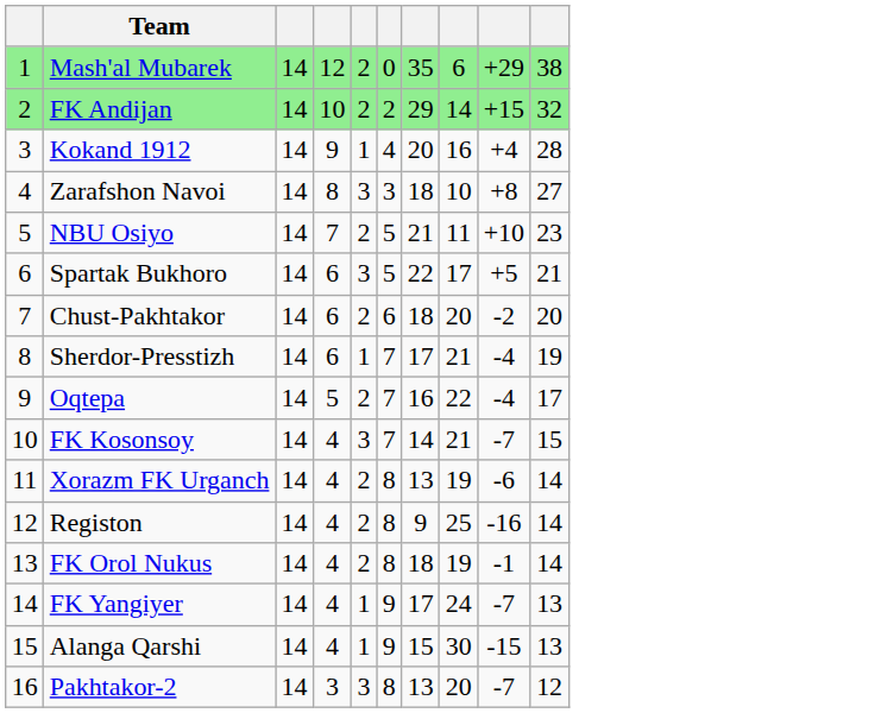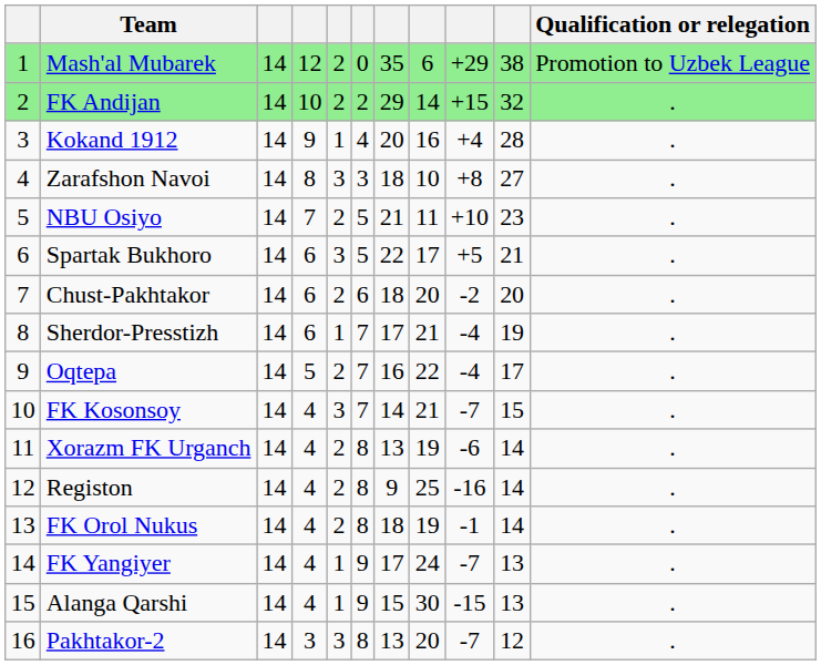 <table class="wikitable sortable" style="text-align:center; font-size:100%;">
 <tr>
 <th></th>
 <th>Team</th>
 <th></th>
 <th></th>
 <th></th>
 <th></th>
 <th></th>
 <th></th>
 <th></th>
 <th></th>
+<th>Qualification or relegation</th>
 </tr>
 <tr align="center" bgcolor="#90EE90">
 <td>1</td>
 <td align="left"><a href='#'>Mash'al Mubarek</a></td>
 <td>14</td>
 <td>12</td>
 <td>2</td>
 <td>0</td>
 <td>35</td>
 <td>6</td>
 <td>+29</td>
 <td>38</td>
+<td>Promotion to <a href='#'>Uzbek League</a></td>
 </tr>
 <tr align="center" bgcolor="#90EE90">
 <td>2</td>
 <td align="left"><a href='#'>FK Andijan</a></td>
 <td>14</td>
 <td>10</td>
 <td>2</td>
 <td>2</td>
 <td>29</td>
 <td>14</td>
 <td>+15</td>
 <td>32</td>
+<td>.</td>
 </tr>
 <tr>
 <td>3</td>
 <td align="left"><a href='#'>Kokand 1912</a></td>
 <td>14</td>
 <td>9</td>
 <td>1</td>
 <td>4</td>
 <td>20</td>
 <td>16</td>
 <td>+4</td>
 <td>28</td>
+<td>.</td>
 </tr>
 <tr>
 <td>4</td>
 <td align="left">Zarafshon Navoi</td>
 <td>14</td>
 <td>8</td>
 <td>3</td>
 <td>3</td>
 <td>18</td>
 <td>10</td>
 <td>+8</td>
 <td>27</td>
+<td>.</td>
 </tr>
 <tr>
 <td>5</td>
 <td align="left"><a href='#'>NBU Osiyo</a></td>
 <td>14</td>
 <td>7</td>
 <td>2</td>
 <td>5</td>
 <td>21</td>
 <td>11</td>
 <td>+10</td>
 <td>23</td>
+<td>.</td>
 </tr>
 <tr>
 <td>6</td>
 <td align="left">Spartak Bukhoro</td>
 <td>14</td>
 <td>6</td>
 <td>3</td>
 <td>5</td>
 <td>22</td>
 <td>17</td>
 <td>+5</td>
 <td>21</td>
+<td>.</td>
 </tr>
 <tr>
 <td>7</td>
 <td align="left">Chust-Pakhtakor</td>
 <td>14</td>
 <td>6</td>
 <td>2</td>
 <td>6</td>
 <td>18</td>
 <td>20</td>
 <td>-2</td>
 <td>20</td>
+<td>.</td>
 </tr>
 <tr>
 <td>8</td>
 <td align="left">Sherdor-Presstizh</td>
 <td>14</td>
 <td>6</td>
 <td>1</td>
 <td>7</td>
 <td>17</td>
 <td>21</td>
 <td>-4</td>
 <td>19</td>
+<td>.</td>
 </tr>
 <tr>
 <td>9</td>
 <td align="left"><a href='#'>Oqtepa</a></td>
 <td>14</td>
 <td>5</td>
 <td>2</td>
 <td>7</td>
 <td>16</td>
 <td>22</td>
 <td>-4</td>
 <td>17</td>
+<td>.</td>
 </tr>
 <tr>
 <td>10</td>
 <td align="left"><a href='#'>FK Kosonsoy</a></td>
 <td>14</td>
 <td>4</td>
 <td>3</td>
 <td>7</td>
 <td>14</td>
 <td>21</td>
 <td>-7</td>
 <td>15</td>
+<td>.</td>
 </tr>
 <tr>
 <td>11</td>
 <td align="left"><a href='#'>Xorazm FK Urganch</a></td>
 <td>14</td>
 <td>4</td>
 <td>2</td>
 <td>8</td>
 <td>13</td>
 <td>19</td>
 <td>-6</td>
 <td>14</td>
+<td>.</td>
 </tr>
 <tr>
 <td>12</td>
 <td align="left">Registon</td>
 <td>14</td>
 <td>4</td>
 <td>2</td>
 <td>8</td>
 <td>9</td>
 <td>25</td>
 <td>-16</td>
 <td>14</td>
+<td>.</td>
 </tr>
 <tr>
 <td>13</td>
 <td align="left"><a href='#'>FK Orol Nukus</a></td>
 <td>14</td>
 <td>4</td>
 <td>2</td>
 <td>8</td>
 <td>18</td>
 <td>19</td>
 <td>-1</td>
 <td>14</td>
+<td>.</td>
 </tr>
 <tr>
 <td>14</td>
 <td align="left"><a href='#'>FK Yangiyer</a></td>
 <td>14</td>
 <td>4</td>
 <td>1</td>
 <td>9</td>
 <td>17</td>
 <td>24</td>
 <td>-7</td>
 <td>13</td>
+<td>.</td>
 </tr>
 <tr>
 <td>15</td>
 <td align="left">Alanga Qarshi</td>
 <td>14</td>
 <td>4</td>
 <td>1</td>
 <td>9</td>
 <td>15</td>
 <td>30</td>
 <td>-15</td>
 <td>13</td>
+<td>.</td>
 </tr>
 <tr>
 <td>16</td>
 <td align="left"><a href='#'>Pakhtakor-2</a></td>
 <td>14</td>
 <td>3</td>
 <td>3</td>
 <td>8</td>
 <td>13</td>
 <td>20</td>
 <td>-7</td>
 <td>12</td>
+<td>.</td>
 </tr>
 </table>
